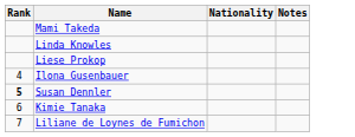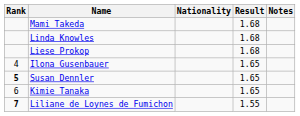 <table class="wikitable sortable" style="text-align:center">
 <tr>
 <th>Rank</th>
 <th>Name</th>
 <th>Nationality</th>
+<th>Result</th>
 <th>Notes</th>
 </tr>
 <tr>
 <td></td>
 <td align=left><a href='#'>Mami Takeda</a></td>
 <td align=left></td>
+<td>1.68</td>
 <td></td>
 </tr>
 <tr>
 <td></td>
 <td align=left><a href='#'>Linda Knowles</a></td>
 <td align=left></td>
+<td>1.68</td>
 <td></td>
 </tr>
 <tr>
 <td></td>
 <td align=left><a href='#'>Liese Prokop</a></td>
 <td align=left></td>
+<td>1.68</td>
 <td></td>
 </tr>
 <tr>
 <td>4</td>
 <td align=left><a href='#'>Ilona Gusenbauer</a></td>
 <td align=left></td>
+<td>1.65</td>
 <td></td>
 </tr>
 <tr>
 <td><strong>5</strong></td>
 <td align=left><a href='#'>Susan Dennler</a></td>
 <td align=left></td>
+<td>1.65</td>
 <td></td>
 </tr>
 <tr>
 <td>6</td>
 <td align=left><a href='#'>Kimie Tanaka</a></td>
 <td align=left></td>
+<td>1.65</td>
 <td></td>
 </tr>
 <tr>
-<td>7</td>
+<td><strong>7</strong></td>
 <td align=left><a href='#'>Liliane de Loynes de Fumichon</a></td>
 <td align=left></td>
+<td>1.55</td>
 <td></td>
 </tr>
 </table>
